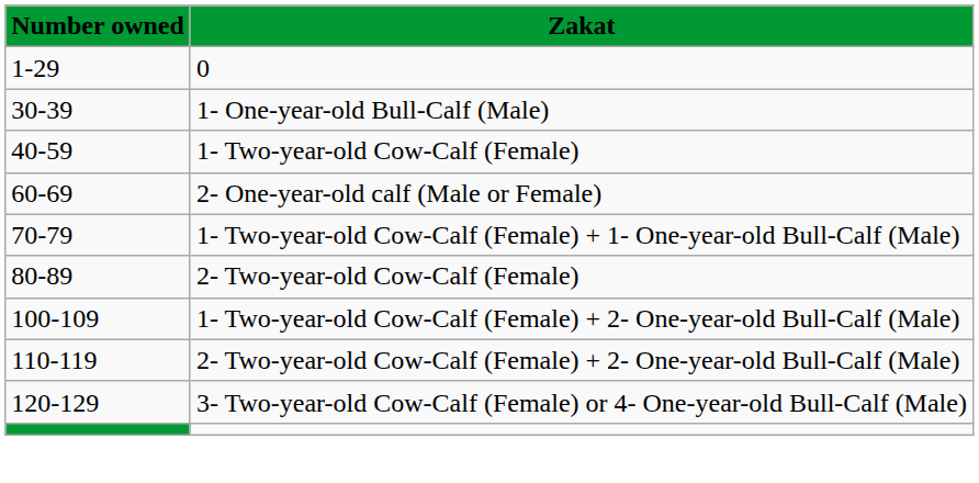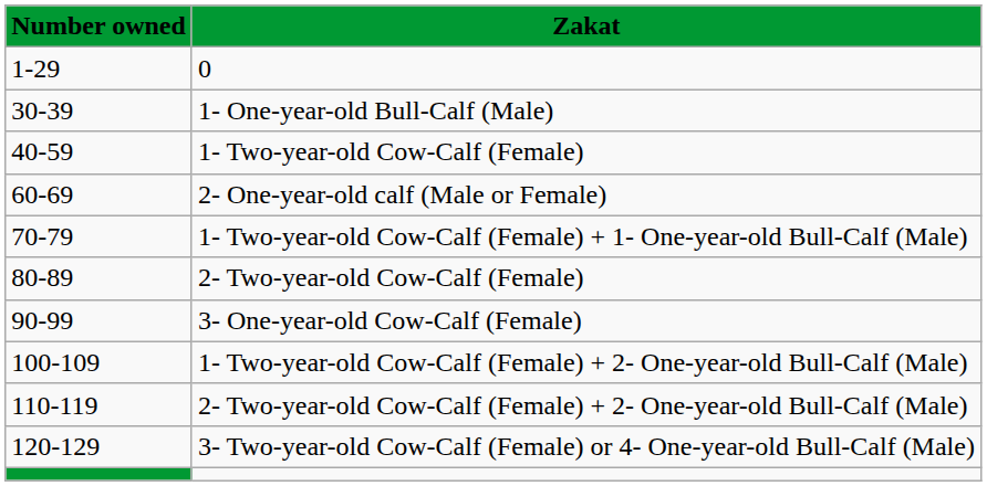 <table class="wikitable">
 <tr>
 <th style="background:#093;">Number owned</th>
 <th style="background:#093;">Zakat</th>
 </tr>
 <tr>
 <td>1-29</td>
 <td style="text-align:left;">0</td>
 </tr>
 <tr>
 <td>30-39</td>
 <td style="text-align:left;">1- One-year-old Bull-Calf (Male)</td>
 </tr>
 <tr>
 <td>40-59</td>
 <td style="text-align:left;">1- Two-year-old Cow-Calf (Female)</td>
 </tr>
 <tr>
 <td>60-69</td>
 <td style="text-align:left;">2- One-year-old calf (Male or Female)</td>
 </tr>
 <tr>
 <td>70-79</td>
 <td style="text-align:left;">1- Two-year-old Cow-Calf (Female) + 1- One-year-old Bull-Calf (Male)</td>
 </tr>
 <tr>
 <td>80-89</td>
 <td style="text-align:left;">2- Two-year-old Cow-Calf (Female)</td>
 </tr>
 <tr>
+<td>90-99</td>
+<td style="text-align:left;">3- One-year-old Cow-Calf (Female)</td>
+</tr>
+<tr>
 <td>100-109</td>
 <td style="text-align:left;">1- Two-year-old Cow-Calf (Female) + 2- One-year-old Bull-Calf (Male)</td>
 </tr>
 <tr>
 <td>110-119</td>
 <td style="text-align:left;">2- Two-year-old Cow-Calf (Female) + 2- One-year-old Bull-Calf (Male)</td>
 </tr>
 <tr>
 <td>120-129</td>
 <td style="text-align:left;">3- Two-year-old Cow-Calf (Female) or 4- One-year-old Bull-Calf (Male)</td>
 </tr>
 <tr>
 <th style="background:#093;"></th>
 </tr>
 </table>
